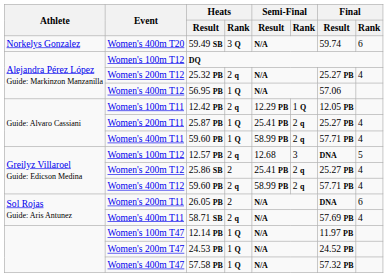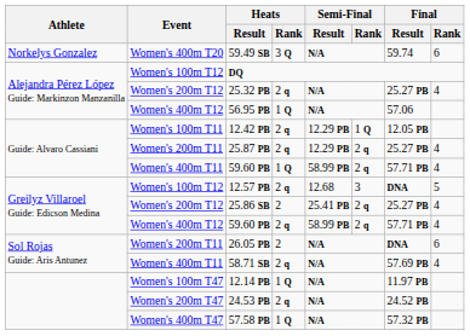 <table class="wikitable" style="font-size:95%">
 <tr>
 <th rowspan="2">Athlete</th>
 <th rowspan="2">Event</th>
 <th colspan="2">Heats</th>
 <th colspan="2">Semi-Final</th>
 <th colspan="2">Final</th>
 </tr>
 <tr>
 <th>Result</th>
 <th>Rank</th>
 <th>Result</th>
 <th>Rank</th>
 <th>Result</th>
 <th>Rank</th>
 </tr>
 <tr>
 <td><a href='#'>Norkelys Gonzalez</a></td>
 <td><a href='#'>Women's 400m T20</a></td>
 <td>59.49 <strong><small>SB</small></strong></td>
 <td>3 <small><strong>Q</strong></small></td>
 <td colspan="2"><small><strong>N/A</strong></small></td>
 <td>59.74</td>
 <td>6</td>
 </tr>
 <tr>
 <td rowspan="3"><a href='#'>Alejandra Pérez López</a><br><small>Guide: Markinzon Manzanilla</small></td>
 <td><a href='#'>Women's 100m T12</a></td>
 <td colspan="6"><strong><small>DQ</small></strong></td>
 </tr>
 <tr>
 <td><a href='#'>Women's 200m T12</a></td>
 <td>25.32 <small><strong>PB</strong></small></td>
 <td>2 <small><strong>q</strong></small></td>
 <td colspan="2"><small><strong>N/A</strong></small></td>
 <td>25.27 <small><strong>PB</strong></small></td>
 <td>4</td>
 </tr>
 <tr>
 <td><a href='#'>Women's 400m T12</a></td>
 <td>56.95 <small><strong>PB</strong></small></td>
 <td>1 <strong><small>Q</small></strong></td>
 <td colspan="2"><small><strong>N/A</strong></small></td>
 <td>57.06</td>
 <td></td>
 </tr>
 <tr>
 <td rowspan="3"><small>Guide: Alvaro Cassiani</small></td>
 <td><a href='#'>Women's 100m T11</a></td>
 <td>12.42 <small><strong>PB</strong></small></td>
 <td>2 <small><strong>q</strong></small></td>
 <td>12.29 <small><strong>PB</strong></small></td>
 <td>1 <strong><small>Q</small></strong></td>
 <td>12.05 <small><strong>PB</strong></small></td>
 <td></td>
 </tr>
 <tr>
 <td><a href='#'>Women's 200m T11</a></td>
 <td>25.87 <small><strong>PB</strong></small></td>
-<td>1 <strong><small>Q</small></strong></td>
-<td>25.41 <small><strong>PB</strong></small></td>
+<td>2 <small><strong>q</strong></small></td>
+<td>12.29 <small><strong>PB</strong></small></td>
 <td>2 <strong><small>q</small></strong></td>
 <td>25.27 <small><strong>PB</strong></small></td>
 <td>4</td>
 </tr>
 <tr>
 <td><a href='#'>Women's 400m T11</a></td>
 <td>59.60 <small><strong>PB</strong></small></td>
 <td>1 <strong><small>Q</small></strong></td>
 <td>58.99 <small><strong>PB</strong></small></td>
 <td>2 <strong><small>q</small></strong></td>
 <td>57.71 <small><strong>PB</strong></small></td>
 <td>4</td>
 </tr>
 <tr>
 <td rowspan="3"><a href='#'>Greilyz Villaroel</a><br><small>Guide: Edicson Medina</small></td>
 <td><a href='#'>Women's 100m T12</a></td>
 <td>12.57 <small><strong>PB</strong></small></td>
 <td>2 <small><strong>q</strong></small></td>
 <td>12.68</td>
 <td>3</td>
 <td><abbr><strong><small>DNA</small></strong></abbr></td>
 <td>5</td>
 </tr>
 <tr>
 <td><a href='#'>Women's 200m T12</a></td>
 <td>25.86 <small><strong>SB</strong></small></td>
 <td>2</td>
 <td>25.41 <small><strong>PB</strong></small></td>
 <td>2 <strong><small>q</small></strong></td>
 <td>25.27 <small><strong>PB</strong></small></td>
 <td>4</td>
 </tr>
 <tr>
 <td><a href='#'>Women's 400m T12</a></td>
 <td>59.60 <small><strong>PB</strong></small></td>
 <td>2 <small><strong>q</strong></small></td>
 <td>58.99 <small><strong>PB</strong></small></td>
 <td>2 <strong><small>q</small></strong></td>
 <td>57.71 <small><strong>PB</strong></small></td>
 <td>4</td>
 </tr>
 <tr>
 <td rowspan="2"><a href='#'>Sol Rojas</a><br><small>Guide: Aris Antunez</small></td>
 <td><a href='#'>Women's 200m T11</a></td>
 <td>26.05 <small><strong>PB</strong></small></td>
 <td>2</td>
 <td colspan="2"><small><strong>N/A</strong></small></td>
 <td><abbr><strong><small>DNA</small></strong></abbr></td>
 <td>6</td>
 </tr>
 <tr>
 <td><a href='#'>Women's 400m T11</a></td>
 <td>58.71 <small><strong>SB</strong></small></td>
 <td>2 <strong><small>q</small></strong></td>
 <td colspan="2"><small><strong>N/A</strong></small></td>
 <td>57.69 <small><strong>PB</strong></small></td>
 <td>4</td>
 </tr>
 <tr>
 <td rowspan="3"></td>
 <td><a href='#'>Women's 100m T47</a></td>
 <td>12.14 <small><strong>PB</strong></small></td>
 <td>1 <strong><small>Q</small></strong></td>
 <td colspan="2"><small><strong>N/A</strong></small></td>
 <td>11.97 <small><strong>PB</strong></small></td>
 <td></td>
 </tr>
 <tr>
 <td><a href='#'>Women's 200m T47</a></td>
 <td>24.53 <small><strong>PB</strong></small></td>
-<td>1 <strong><small>Q</small></strong></td>
+<td>2 <small><strong>q</strong></small></td>
 <td colspan="2"><small><strong>N/A</strong></small></td>
 <td>24.52 <small><strong>PB</strong></small></td>
 <td></td>
 </tr>
 <tr>
 <td><a href='#'>Women's 400m T47</a></td>
 <td>57.58 <small><strong>PB</strong></small></td>
 <td>1 <strong><small>Q</small></strong></td>
 <td colspan="2"><small><strong>N/A</strong></small></td>
 <td>57.32 <small><strong>PB</strong></small></td>
 <td></td>
 </tr>
 </table>
